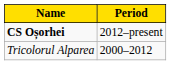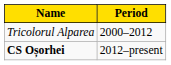 <table class="wikitable" style="text-align: left">
 <tr>
 <th style="background:#FFDF00;color:#000000;border:1px solid #000000;">Name</th>
 <th style="background:#FFDF00;color:#000000;border:1px solid #000000;">Period</th>
 </tr>
 <tr>
+<td align=left><em>Tricolorul Alparea</em></td>
+<td>2000–2012</td>
+</tr>
+<tr>
 <td align=left><strong>CS Oșorhei</strong></td>
 <td>2012–present</td>
 </tr>
-<tr>
-<td align=left><em>Tricolorul Alparea</em></td>
-<td>2000–2012</td>
-</tr>
 </table>
